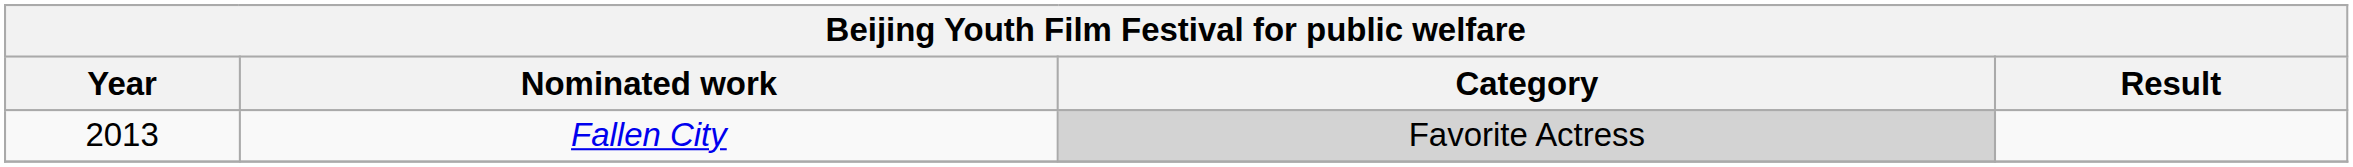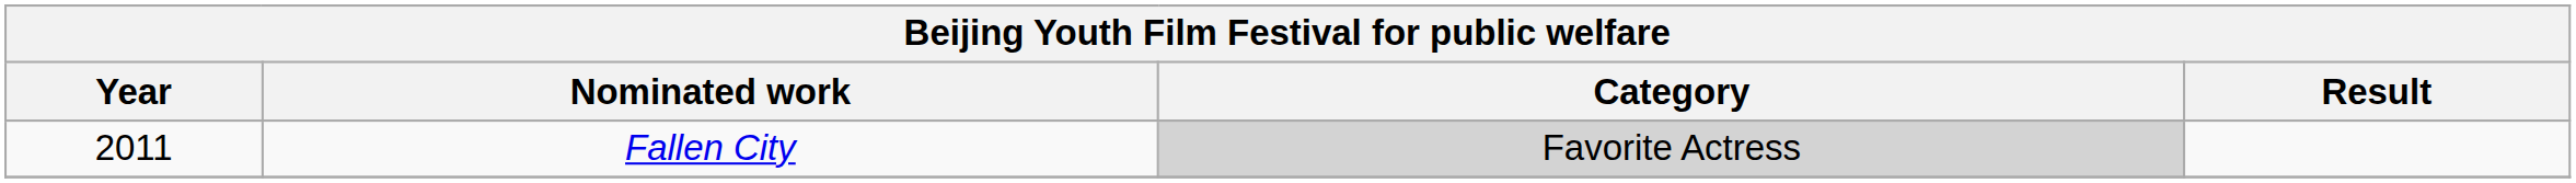 <table width="90%" class="wikitable">
 <tr>
 <th colspan="4" align="center">Beijing Youth Film Festival for public welfare</th>
 </tr>
 <tr>
 <th width="10%">Year</th>
 <th width="35%">Nominated work</th>
 <th width="40%">Category</th>
 <th width="15%">Result</th>
 </tr>
 <tr>
-<td align="center" rowspan="1">2013</td>
+<td align="center" rowspan="1">2011</td>
 <td align="center"><em><a href='#'>Fallen City</a></em></td>
 <td align="center" style="background: lightgrey;">Favorite Actress</td>
 <td></td>
 </tr>
 <tr>
 </tr>
 </table>
